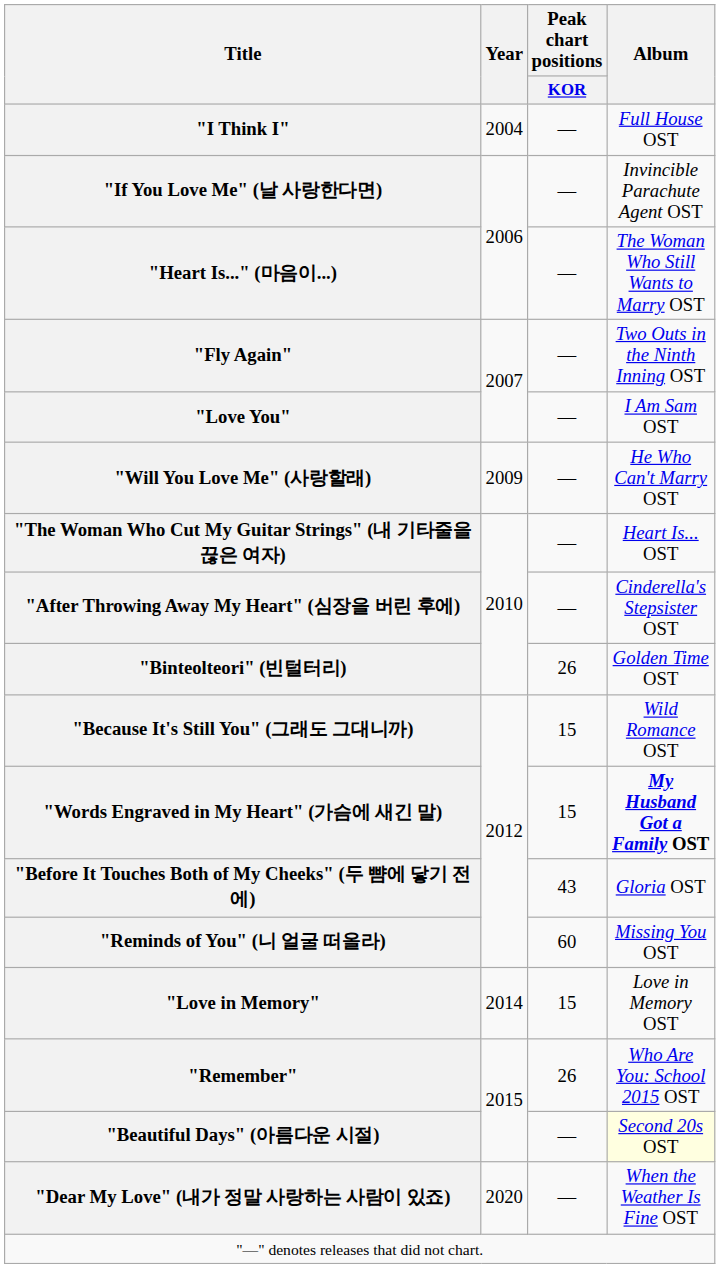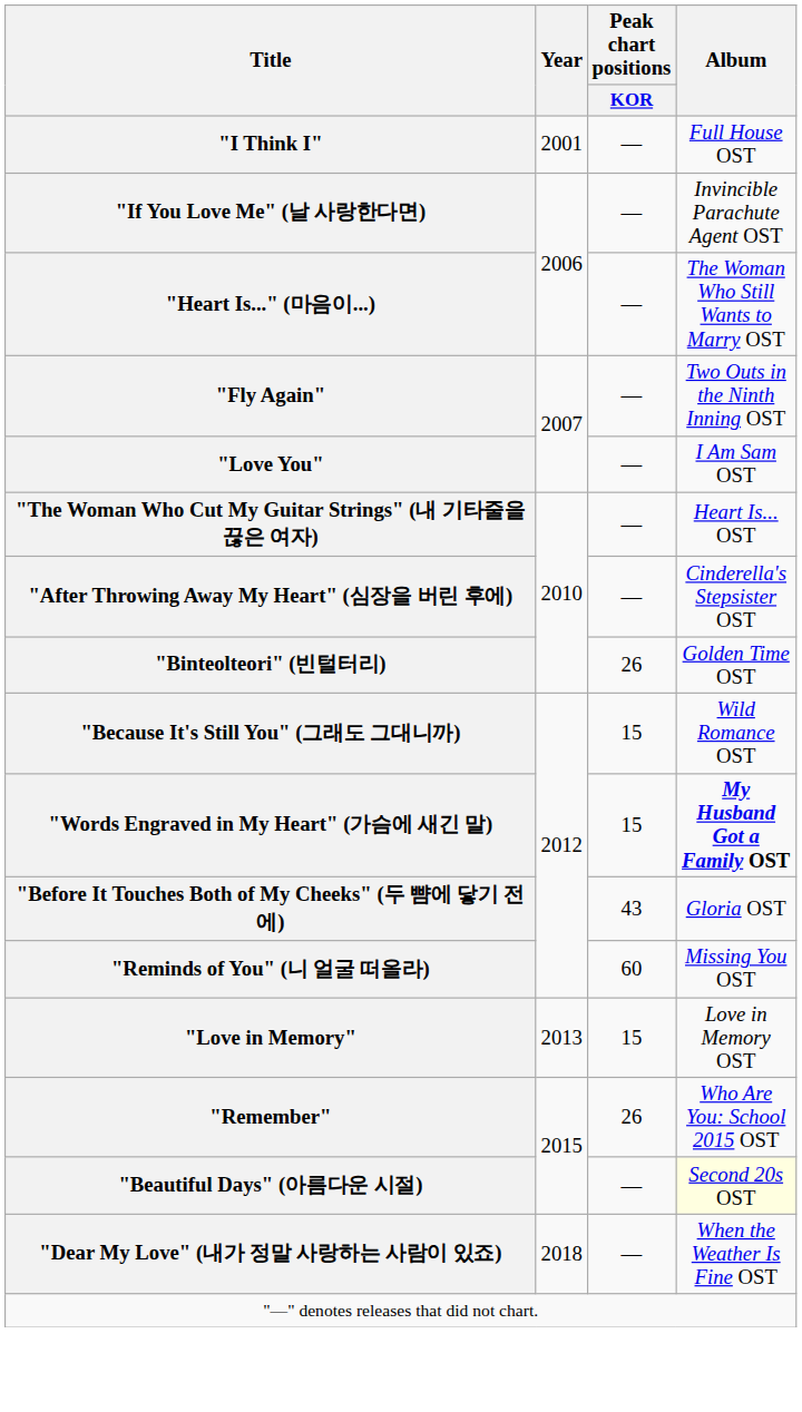 <table class="wikitable plainrowheaders" style="text-align:center;">
 <tr>
 <th rowspan="2" scope="col" style="width:25em;">Title</th>
 <th rowspan="2">Year</th>
 <th scope="col">Peak chart positions</th>
 <th rowspan="2">Album</th>
 </tr>
 <tr>
 <th scope="col" style="width:2.2em;font-size:90%;"><a href='#'>KOR</a><br></th>
 </tr>
 <tr>
 <th scope="row">"I Think I"</th>
-<td>2004</td>
+<td>2001</td>
 <td>—</td>
 <td><em><a href='#'>Full House</a></em> OST</td>
 </tr>
 <tr>
 <th scope="row">"If You Love Me" (날 사랑한다면)</th>
 <td rowspan="2">2006</td>
 <td>—</td>
 <td><em>Invincible Parachute Agent</em> OST</td>
 </tr>
 <tr>
 <th scope="row">"Heart Is..." (마음이...)</th>
 <td>—</td>
 <td><em><a href='#'>The Woman Who Still Wants to Marry</a></em> OST</td>
 </tr>
 <tr>
 <th scope="row">"Fly Again"</th>
 <td rowspan="2">2007</td>
 <td>—</td>
 <td><em><a href='#'>Two Outs in the Ninth Inning</a></em> OST</td>
 </tr>
 <tr>
 <th scope="row">"Love You"</th>
 <td>—</td>
 <td><em><a href='#'>I Am Sam</a></em> OST</td>
-</tr>
-<tr>
-<th scope="row">"Will You Love Me" (사랑할래)</th>
-<td>2009</td>
-<td>—</td>
-<td><em><a href='#'>He Who Can't Marry</a></em> OST</td>
 </tr>
 <tr>
 <th scope="row">"The Woman Who Cut My Guitar Strings" (내 기타줄을 끊은 여자) </th>
 <td rowspan="3">2010</td>
 <td>—</td>
 <td><em><a href='#'>Heart Is...</a></em> OST</td>
 </tr>
 <tr>
 <th scope="row">"After Throwing Away My Heart" (심장을 버린 후에)</th>
 <td>—</td>
 <td><em><a href='#'>Cinderella's Stepsister</a></em> OST</td>
 </tr>
 <tr>
 <th scope="row">"Binteolteori" (빈털터리) </th>
 <td>26</td>
 <td><em><a href='#'>Golden Time</a></em> OST</td>
 </tr>
 <tr>
 <th scope="row">"Because It's Still You" (그래도 그대니까)</th>
 <td rowspan="4">2012</td>
 <td>15</td>
 <td><em><a href='#'>Wild Romance</a></em> OST</td>
 </tr>
 <tr>
 <th scope="row">"Words Engraved in My Heart" (가슴에 새긴 말)</th>
 <td>15</td>
 <td><strong><em><a href='#'>My Husband Got a Family</a></em> OST</strong></td>
 </tr>
 <tr>
 <th scope="row">"Before It Touches Both of My Cheeks" (두 뺨에 닿기 전에)</th>
 <td>43</td>
 <td><em><a href='#'>Gloria</a></em> OST</td>
 </tr>
 <tr>
 <th scope="row">"Reminds of You" (니 얼굴 떠올라) </th>
 <td>60</td>
 <td><em><a href='#'>Missing You</a></em> OST</td>
 </tr>
 <tr>
 <th scope="row">"Love in Memory"</th>
-<td>2014</td>
+<td>2013</td>
 <td>15</td>
 <td><em>Love in Memory</em> OST</td>
 </tr>
 <tr>
 <th scope="row">"Remember"</th>
 <td rowspan="2">2015</td>
 <td>26</td>
 <td><em><a href='#'>Who Are You: School 2015</a></em> OST</td>
 </tr>
 <tr>
 <th scope="row">"Beautiful Days" (아름다운 시절)</th>
 <td>—</td>
 <td style="background: lightyellow;"><em><a href='#'>Second 20s</a></em> OST</td>
 </tr>
 <tr>
 <th scope="row">"Dear My Love" (내가 정말 사랑하는 사람이 있죠)</th>
-<td>2020</td>
+<td>2018</td>
 <td>—</td>
 <td><em><a href='#'>When the Weather Is Fine</a></em> OST</td>
 </tr>
 <tr>
 <td colspan="4"><small>"—" denotes releases that did not chart.</small></td>
 </tr>
 </table>
